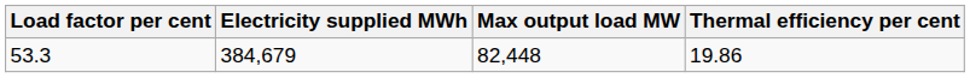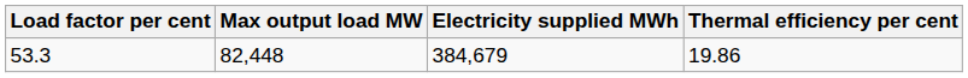 <table class="wikitable">
 <tr>
 <th>Load factor per cent</th>
+<th>Max output load   MW</th>
 <th>Electricity supplied MWh</th>
-<th>Max output load   MW</th>
 <th>Thermal efficiency per cent</th>
 </tr>
 <tr>
 <td>53.3</td>
+<td>82,448</td>
 <td>384,679</td>
-<td>82,448</td>
 <td>19.86</td>
 </tr>
 </table>
